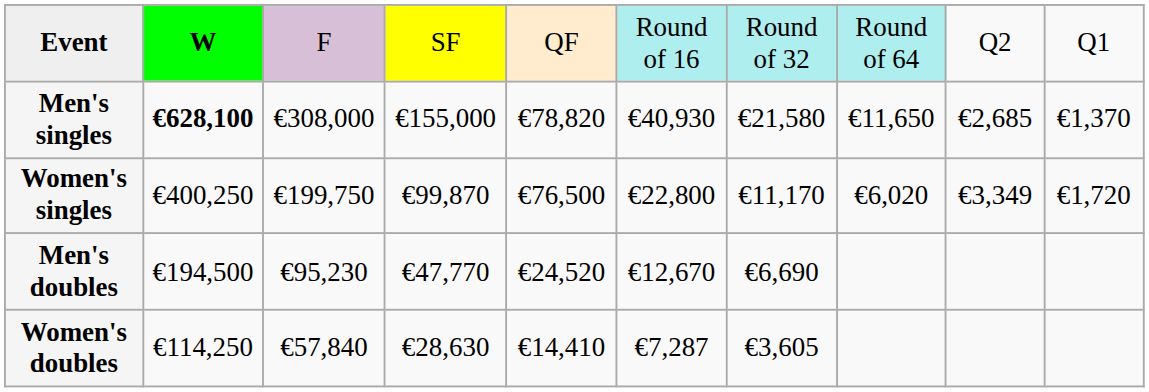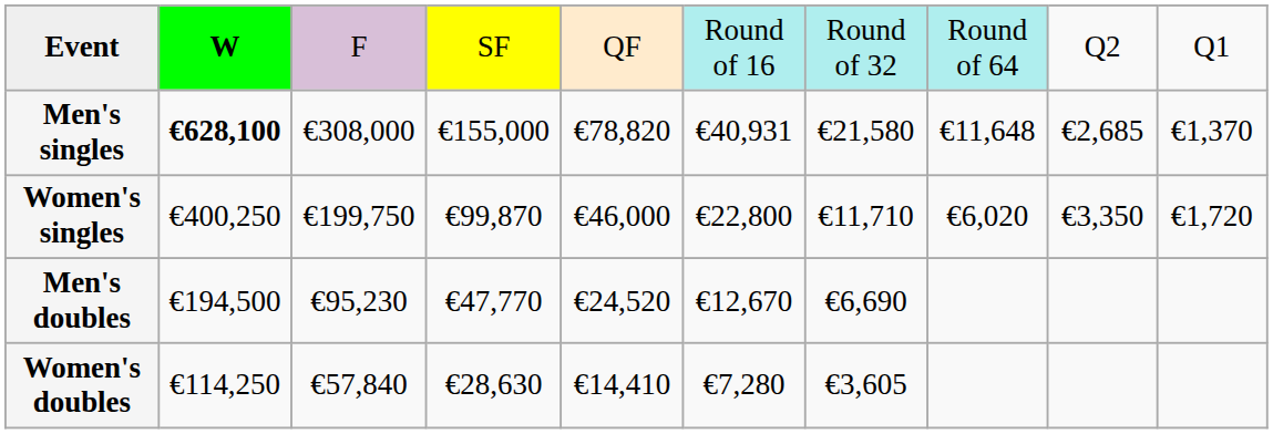 <table class=wikitable style=font-size:90%;text-align:center>
 <tr>
 <td width=130 bgcolor=efefef><strong>Event</strong></td>
 <td width=80 bgcolor=lime><strong>W</strong></td>
 <td width=85 bgcolor=thistle>F</td>
 <td width=85 bgcolor=ffff00>SF</td>
 <td width=85 bgcolor=ffebcd>QF</td>
 <td width=85 bgcolor=afeeee>Round of 16</td>
 <td width=85 bgcolor=afeeee>Round of 32</td>
 <td width=85 bgcolor=afeeee>Round of 64</td>
 <td width=85>Q2</td>
 <td width=85>Q1</td>
 </tr>
 <tr>
 <th style=background:#f5f5f5>Men's singles</th>
 <td><strong>€628,100</strong></td>
 <td>€308,000</td>
 <td>€155,000</td>
 <td>€78,820</td>
-<td>€40,930</td>
+<td>€40,931</td>
 <td>€21,580</td>
-<td>€11,650</td>
+<td>€11,648</td>
 <td>€2,685</td>
 <td>€1,370</td>
 </tr>
 <tr>
 <th style=background:#f5f5f5>Women's singles</th>
 <td>€400,250</td>
 <td>€199,750</td>
 <td>€99,870</td>
-<td>€76,500</td>
+<td>€46,000</td>
 <td>€22,800</td>
-<td>€11,170</td>
+<td>€11,710</td>
 <td>€6,020</td>
-<td>€3,349</td>
+<td>€3,350</td>
 <td>€1,720</td>
 </tr>
 <tr>
 <th style=background:#f5f5f5>Men's doubles</th>
 <td>€194,500</td>
 <td>€95,230</td>
 <td>€47,770</td>
 <td>€24,520</td>
 <td>€12,670</td>
 <td>€6,690</td>
 <td></td>
 <td></td>
 <td></td>
 </tr>
 <tr>
 <th style=background:#f5f5f5>Women's doubles</th>
 <td>€114,250</td>
 <td>€57,840</td>
 <td>€28,630</td>
 <td>€14,410</td>
-<td>€7,287</td>
+<td>€7,280</td>
 <td>€3,605</td>
 <td></td>
 <td></td>
 <td></td>
 </tr>
 </table>
